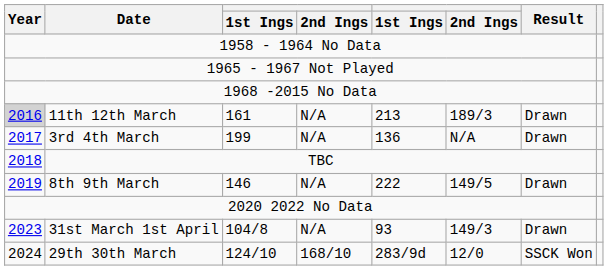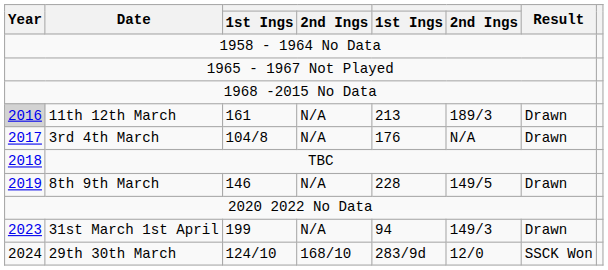 <table class="wikitable">
 <tr>
 <th rowspan="2" style="text-align: middle;">Year</th>
 <th rowspan="2" style="text-align: middle;">Date</th>
 <th colspan="2" style="text-align: middle;"></th>
 <th colspan="2" style="text-align: middle;"></th>
 <th rowspan="2" style="text-align: middle;">Result</th>
 <th rowspan="2" style="text-align: middle;"></th>
 </tr>
 <tr>
 <th data-sort-type="number" style="text-align: middle;">1st Ings</th>
 <th data-sort-type="number" style="text-align: middle;">2nd Ings</th>
 <th data-sort-type="number" style="text-align: middle;">1st Ings</th>
 <th data-sort-type="number" style="text-align: middle;">2nd Ings</th>
 </tr>
 <tr>
 <td colspan="7" style="text-align: center;">1958 - 1964 No Data</td>
 <td></td>
 </tr>
 <tr>
 <td colspan="7" style="text-align: center;">1965 - 1967 Not Played</td>
 <td></td>
 </tr>
 <tr>
 <td colspan="7" style="text-align: center;">1968 -2015 No Data</td>
 <td></td>
 </tr>
 <tr>
 <td style="background: lightgrey;"><a href='#'>2016</a></td>
 <td>11th  12th March</td>
 <td>161</td>
 <td>N/A</td>
 <td>213</td>
 <td>189/3</td>
 <td>Drawn</td>
 <td></td>
 </tr>
 <tr>
 <td><a href='#'>2017</a></td>
 <td>3rd  4th March</td>
-<td>199</td>
+<td>104/8</td>
 <td>N/A</td>
-<td>136</td>
+<td>176</td>
 <td>N/A</td>
 <td>Drawn</td>
 <td></td>
 </tr>
 <tr>
 <td><a href='#'>2018</a></td>
 <td colspan="6" style="text-align: center;">TBC</td>
 <td></td>
 </tr>
 <tr>
 <td><a href='#'>2019</a></td>
 <td>8th  9th March</td>
 <td>146</td>
 <td>N/A</td>
-<td>222</td>
+<td>228</td>
 <td>149/5</td>
 <td>Drawn</td>
 <td></td>
 </tr>
 <tr>
 <td colspan="7" style="text-align: center;">2020  2022 No Data</td>
 <td></td>
 </tr>
 <tr>
 <td><a href='#'>2023</a></td>
 <td>31st March  1st April</td>
-<td>104/8</td>
+<td>199</td>
 <td>N/A</td>
-<td>93</td>
+<td>94</td>
 <td>149/3</td>
 <td>Drawn</td>
 <td></td>
 </tr>
 <tr>
 <td>2024</td>
 <td>29th  30th March</td>
 <td>124/10</td>
 <td>168/10</td>
 <td>283/9d</td>
 <td>12/0</td>
 <td>SSCK Won</td>
 <td></td>
 </tr>
 </table>
